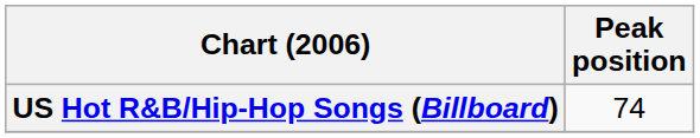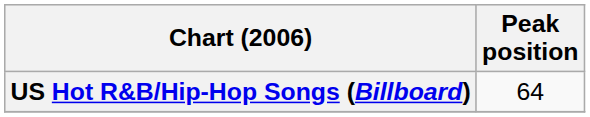 <table class="wikitable sortable plainrowheaders" style="text-align:center;" border="1">
 <tr>
 <th scope="col">Chart (2006)</th>
 <th scope="col">Peak<br>position</th>
 </tr>
 <tr>
 <th scope="row">US <a href='#'>Hot R&B/Hip-Hop Songs</a> (<a href='#'><em>Billboard</em></a>)</th>
-<td>74</td>
+<td>64</td>
 </tr>
 <tr>
 </tr>
 </table>
